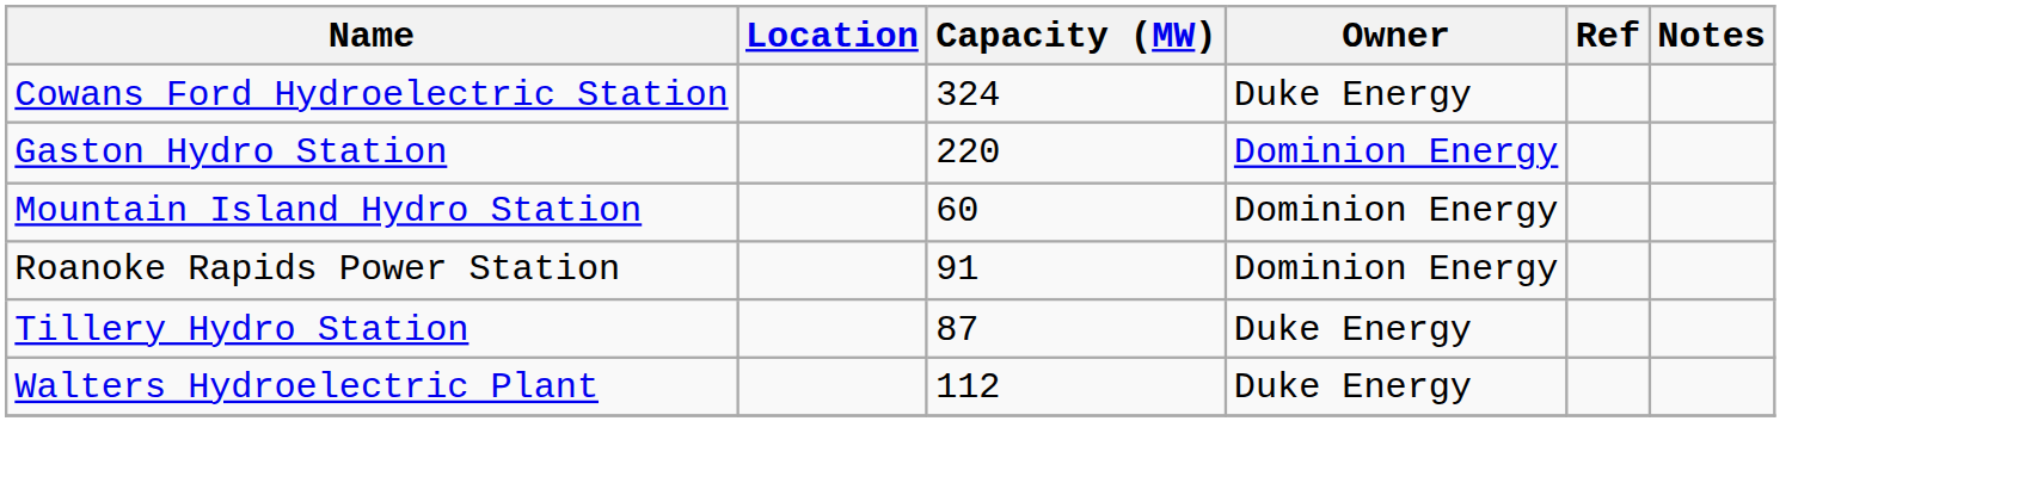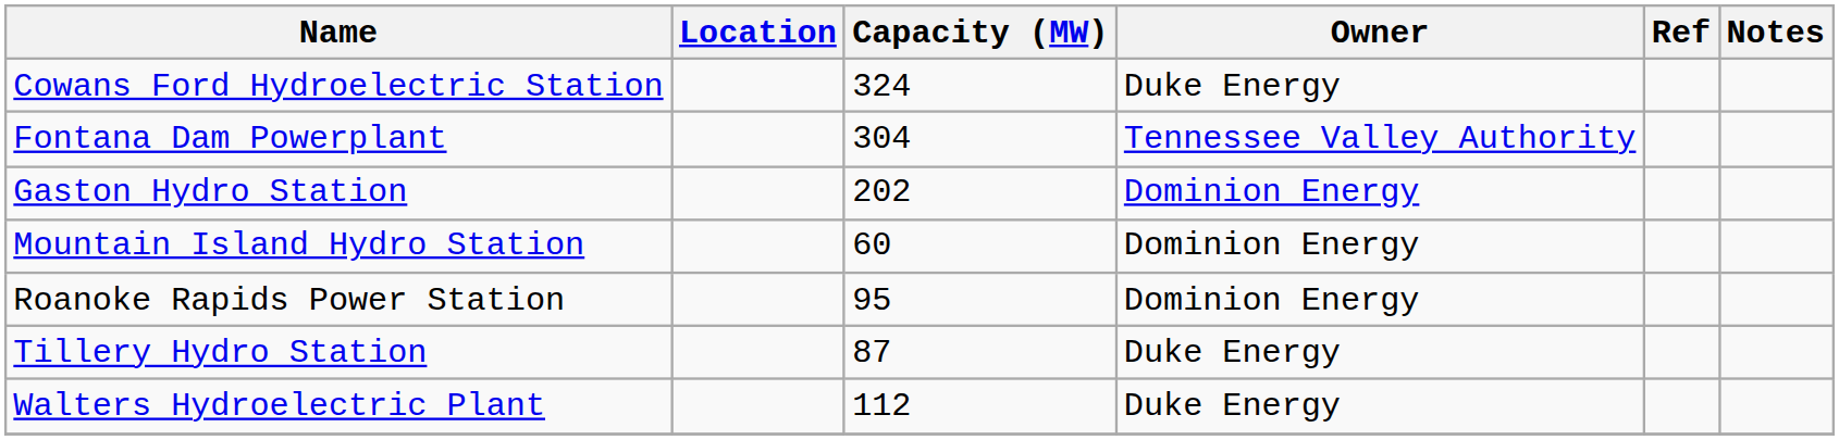 <table class="wikitable sortable">
 <tr>
 <th>Name</th>
 <th><a href='#'>Location</a></th>
 <th>Capacity (<a href='#'>MW</a>)</th>
 <th>Owner</th>
 <th>Ref</th>
 <th>Notes</th>
 </tr>
 <tr>
 <td><a href='#'>Cowans Ford Hydroelectric Station</a></td>
 <td></td>
 <td>324</td>
 <td>Duke Energy</td>
 <td></td>
 <td></td>
 </tr>
 <tr>
+<td><a href='#'>Fontana Dam Powerplant</a></td>
+<td></td>
+<td>304</td>
+<td><a href='#'>Tennessee Valley Authority</a></td>
+<td></td>
+<td></td>
+</tr>
+<tr>
 <td><a href='#'>Gaston Hydro Station</a></td>
 <td></td>
-<td>220</td>
+<td>202</td>
 <td><a href='#'>Dominion Energy</a></td>
 <td></td>
 <td></td>
 </tr>
 <tr>
 <td><a href='#'>Mountain Island Hydro Station</a></td>
 <td></td>
 <td>60</td>
 <td>Dominion Energy</td>
 <td></td>
 <td></td>
 </tr>
 <tr>
 <td>Roanoke Rapids Power Station</td>
 <td></td>
-<td>91</td>
+<td>95</td>
 <td>Dominion Energy</td>
 <td></td>
 <td></td>
 </tr>
 <tr>
 <td><a href='#'>Tillery Hydro Station</a></td>
 <td></td>
 <td>87</td>
 <td>Duke Energy</td>
 <td></td>
 <td></td>
 </tr>
 <tr>
 <td><a href='#'>Walters Hydroelectric Plant</a></td>
 <td></td>
 <td>112</td>
 <td>Duke Energy</td>
 <td></td>
 <td></td>
 </tr>
 <tr>
 </tr>
 </table>
